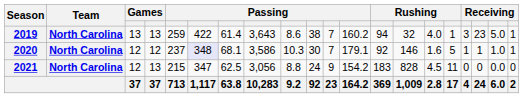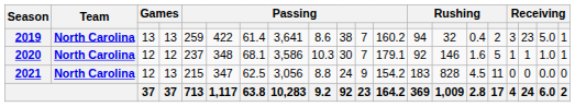 <table class="wikitable" style="text-align:center;">
 <tr>
 <th rowspan="2">Season</th>
 <th rowspan="2">Team</th>
 <th colspan="2">Games</th>
 <th colspan="8">Passing</th>
 <th colspan="4">Rushing</th>
 <th colspan="4">Receiving</th>
 </tr>
 <tr>
 <th></th>
 <th></th>
 <th></th>
 <th></th>
 <th></th>
 <th></th>
 <th></th>
 <th></th>
 <th></th>
 <th></th>
 <th></th>
 <th></th>
 <th></th>
 <th></th>
 <th></th>
 <th></th>
 <th></th>
 <th></th>
 </tr>
 <tr>
 <th><a href='#'>2019</a></th>
 <th><a href='#'>North Carolina</a></th>
 <td>13</td>
 <td>13</td>
 <td>259</td>
 <td>422</td>
 <td>61.4</td>
-<td>3,643</td>
+<td>3,641</td>
 <td>8.6</td>
 <td>38</td>
 <td>7</td>
 <td>160.2</td>
 <td>94</td>
 <td>32</td>
-<td>4.0</td>
-<td>1</td>
+<td>0.4</td>
+<td>2</td>
 <td>3</td>
 <td>23</td>
 <td>5.0</td>
 <td>1</td>
 </tr>
 <tr>
 <th><a href='#'>2020</a></th>
 <th><a href='#'>North Carolina</a></th>
 <td>12</td>
 <td>12</td>
 <td>237</td>
-<td style="background: lavender;">348</td>
+<td>348</td>
 <td>68.1</td>
 <td>3,586</td>
 <td>10.3</td>
 <td>30</td>
 <td>7</td>
 <td>179.1</td>
 <td>92</td>
 <td>146</td>
 <td>1.6</td>
 <td>5</td>
 <td>1</td>
 <td>1</td>
 <td>1.0</td>
 <td>1</td>
 </tr>
 <tr>
 <th><a href='#'>2021</a></th>
 <th><a href='#'>North Carolina</a></th>
 <td>12</td>
 <td>13</td>
 <td>215</td>
 <td>347</td>
 <td>62.5</td>
 <td>3,056</td>
 <td>8.8</td>
 <td>24</td>
 <td>9</td>
 <td>154.2</td>
 <td>183</td>
 <td>828</td>
 <td>4.5</td>
 <td>11</td>
 <td>0</td>
 <td>0</td>
 <td>0.0</td>
 <td>0</td>
 </tr>
 <tr>
 <th colspan="2"></th>
 <th>37</th>
 <th>37</th>
 <th>713</th>
 <th>1,117</th>
 <th>63.8</th>
 <th>10,283</th>
 <th>9.2</th>
 <th>92</th>
 <th>23</th>
 <th>164.2</th>
 <th>369</th>
 <th>1,009</th>
 <th>2.8</th>
 <th>17</th>
 <th>4</th>
 <th>24</th>
 <th>6.0</th>
 <th>2</th>
 </tr>
 </table>
